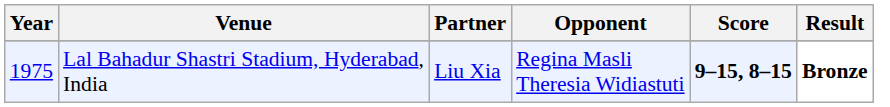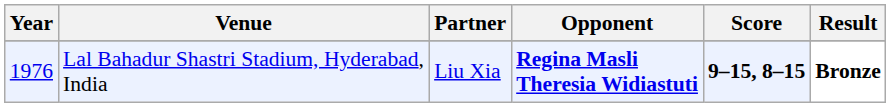 <table class="sortable wikitable" style="font-size:90%;">
 <tr>
 <th>Year</th>
 <th>Venue</th>
 <th>Partner</th>
 <th>Opponent</th>
 <th>Score</th>
 <th>Result</th>
 </tr>
 <tr>
 </tr>
 <tr style="background:#ECF2FF">
-<td align="center"><a href='#'>1975</a></td>
+<td align="center"><a href='#'>1976</a></td>
 <td align="left"><a href='#'>Lal Bahadur Shastri Stadium, Hyderabad</a>, <br> India</td>
 <td align="left"> <a href='#'>Liu Xia</a></td>
-<td align="left"> <a href='#'>Regina Masli</a> <br>  <a href='#'>Theresia Widiastuti</a></td>
+<td align="left"><strong> <a href='#'>Regina Masli</a> <br>  <a href='#'>Theresia Widiastuti</a></strong></td>
 <td align="left"><strong>9–15, 8–15</strong></td>
 <td style="text-align:left; background:white"> <strong>Bronze</strong></td>
 </tr>
 </table>
